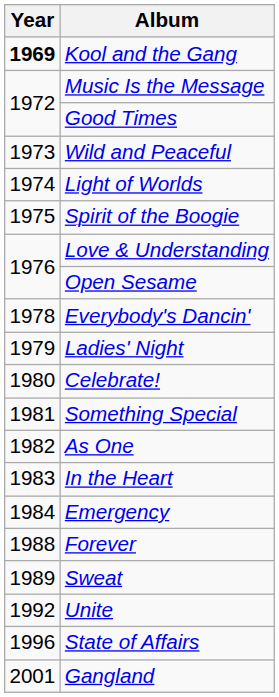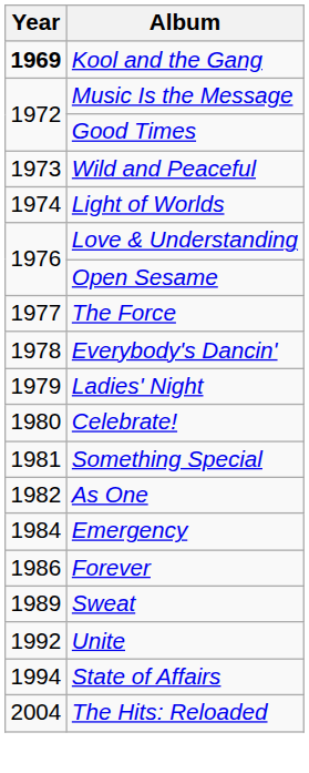 <table class="wikitable">
 <tr>
 <th>Year</th>
 <th>Album</th>
 </tr>
 <tr>
 <td><strong>1969</strong></td>
 <td><em><a href='#'>Kool and the Gang</a></em></td>
 </tr>
 <tr>
 <td rowspan="2">1972</td>
 <td><em><a href='#'>Music Is the Message</a></em></td>
 </tr>
 <tr>
 <td><em><a href='#'>Good Times</a></em></td>
 </tr>
 <tr>
 <td>1973</td>
 <td><em><a href='#'>Wild and Peaceful</a></em></td>
 </tr>
 <tr>
 <td>1974</td>
 <td><em><a href='#'>Light of Worlds</a></em></td>
 </tr>
 <tr>
-<td>1975</td>
-<td><em><a href='#'>Spirit of the Boogie</a></em></td>
-</tr>
-<tr>
 <td rowspan="2">1976</td>
 <td><em><a href='#'>Love & Understanding</a></em></td>
 </tr>
 <tr>
 <td><em><a href='#'>Open Sesame</a></em></td>
+</tr>
+<tr>
+<td>1977</td>
+<td><em><a href='#'>The Force</a></em></td>
 </tr>
 <tr>
 <td>1978</td>
 <td><em><a href='#'>Everybody's Dancin'</a></em></td>
 </tr>
 <tr>
 <td>1979</td>
 <td><em><a href='#'>Ladies' Night</a></em></td>
 </tr>
 <tr>
 <td>1980</td>
 <td><em><a href='#'>Celebrate!</a></em></td>
 </tr>
 <tr>
 <td>1981</td>
 <td><em><a href='#'>Something Special</a></em></td>
 </tr>
 <tr>
 <td>1982</td>
 <td><em><a href='#'>As One</a></em></td>
 </tr>
 <tr>
-<td>1983</td>
-<td><em><a href='#'>In the Heart</a></em></td>
-</tr>
-<tr>
 <td>1984</td>
 <td><em><a href='#'>Emergency</a></em></td>
 </tr>
 <tr>
-<td>1988</td>
+<td>1986</td>
 <td><em><a href='#'>Forever</a></em></td>
 </tr>
 <tr>
 <td>1989</td>
 <td><em><a href='#'>Sweat</a></em></td>
 </tr>
 <tr>
 <td>1992</td>
 <td><em><a href='#'>Unite</a></em></td>
 </tr>
 <tr>
-<td>1996</td>
+<td>1994</td>
 <td><em><a href='#'>State of Affairs</a></em></td>
 </tr>
 <tr>
-<td>2001</td>
-<td><em><a href='#'>Gangland</a></em></td>
+<td>2004</td>
+<td><em><a href='#'>The Hits: Reloaded</a></em></td>
 </tr>
 </table>
